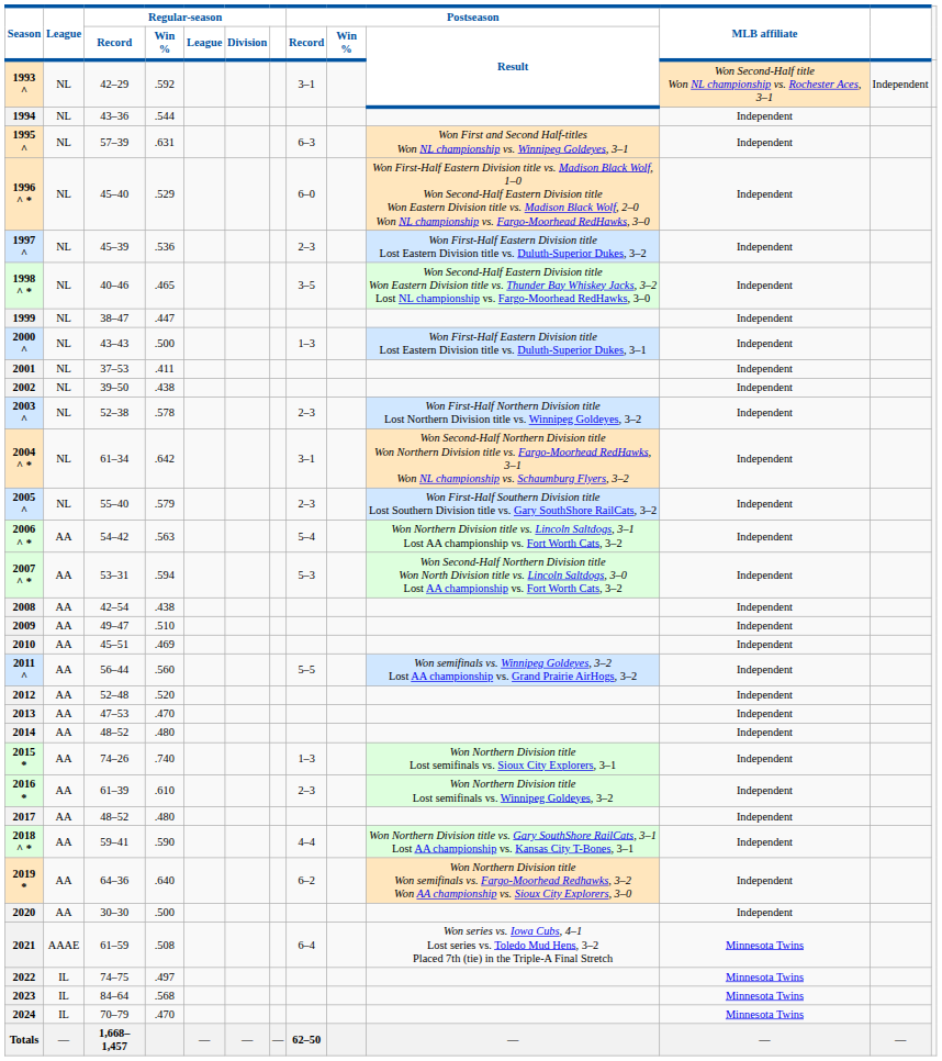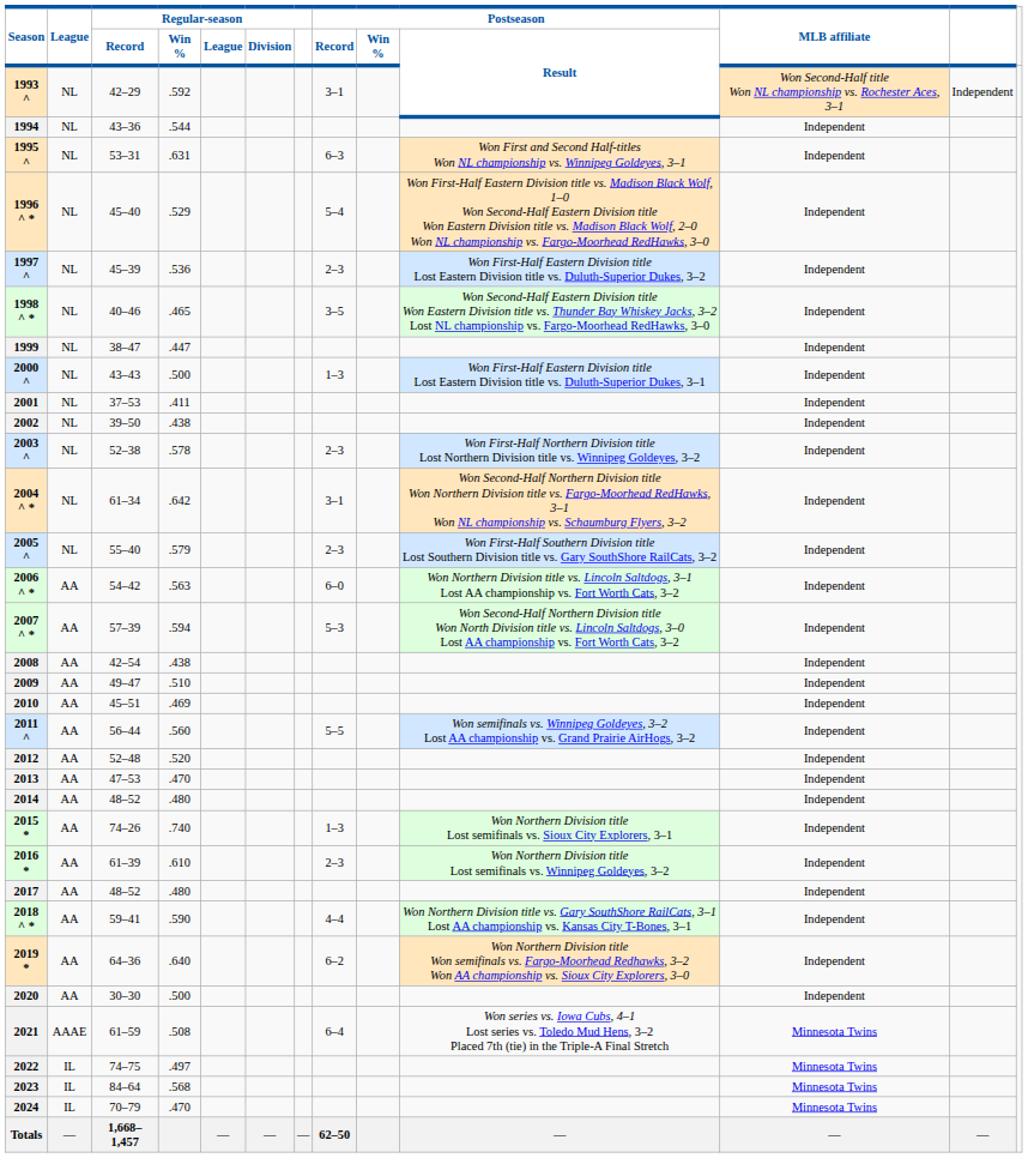 <table class="wikitable sortable plainrowheaders" style="font-size: 95%; text-align:center;">
 <tr>
 <th rowspan="2" scope="col" style="background-color:#ffffff; border-top:#0053a1 5px solid; border-bottom:#0053a1 5px solid; color:#0053a1">Season</th>
 <th rowspan="2" scope="col" style="background-color:#ffffff; border-top:#0053a1 5px solid; border-bottom:#0053a1 5px solid; color:#0053a1">League</th>
 <th colspan="5" scope="col" style="background-color:#ffffff; border-top:#0053a1 5px solid; color:#0053a1">Regular-season</th>
 <th colspan="3" scope="col" style="background-color:#ffffff; border-top:#0053a1 5px solid; color:#0053a1">Postseason</th>
 <th rowspan="2" scope="col" style="background-color:#ffffff; border-top:#0053a1 5px solid; border-bottom:#0053a1 5px solid; color:#0053a1">MLB affiliate</th>
 <th class="unsortable" rowspan="2" scope="col" style="background-color:#ffffff; border-top:#0053a1 5px solid; border-bottom:#0053a1 5px solid; color:#0053a1"></th>
 </tr>
 <tr>
 <th scope="col" style="background-color:#ffffff; border-bottom:#0053a1 5px solid; color:#0053a1">Record</th>
 <th scope="col" style="background-color:#ffffff; border-bottom:#0053a1 5px solid; color:#0053a1">Win %</th>
 <th scope="col" style="background-color:#ffffff; border-bottom:#0053a1 5px solid; color:#0053a1">League</th>
 <th scope="col" style="background-color:#ffffff; border-bottom:#0053a1 5px solid; color:#0053a1">Division</th>
 <th scope="col" style="background-color:#ffffff; border-bottom:#0053a1 5px solid; color:#0053a1"></th>
 <th scope="col" style="background-color:#ffffff; border-bottom:#0053a1 5px solid; color:#0053a1">Record</th>
 <th scope="col" style="background-color:#ffffff; border-bottom:#0053a1 5px solid; color:#0053a1">Win %</th>
 <th class="unsortable" rowspan="2" scope="col" style="background-color:#ffffff; border-bottom:#0053a1 5px solid; color:#0053a1">Result</th>
 </tr>
 <tr>
 <th scope="row" style="text-align:center; background:#FFE6BD">1993<br>^ </th>
 <td>NL</td>
 <td>42–29</td>
 <td>.592</td>
 <td></td>
 <td></td>
 <td></td>
 <td>3–1</td>
 <td></td>
 <td bgcolor="#FFE6BD"><em>Won Second-Half title</em><br><em>Won <a href='#'>NL championship</a> vs. <a href='#'>Rochester Aces</a>, 3–1</em></td>
 <td>Independent</td>
 <td></td>
 </tr>
 <tr>
 <th scope="row" style="text-align:center">1994</th>
 <td>NL</td>
 <td>43–36</td>
 <td>.544</td>
 <td></td>
 <td></td>
 <td></td>
 <td></td>
 <td></td>
 <td></td>
 <td>Independent</td>
 <td></td>
 </tr>
 <tr>
 <th scope="row" style="text-align:center; background:#FFE6BD">1995<br>^ </th>
 <td>NL</td>
-<td>57–39</td>
+<td>53–31</td>
 <td>.631</td>
 <td></td>
 <td></td>
 <td></td>
 <td>6–3</td>
 <td></td>
 <td bgcolor="#FFE6BD"><em>Won First and Second Half-titles</em><br><em>Won <a href='#'>NL championship</a> vs. <a href='#'>Winnipeg Goldeyes</a>, 3–1</em></td>
 <td>Independent</td>
 <td></td>
 </tr>
 <tr>
 <th scope="row" style="text-align:center; background:#FFE6BD">1996<br>^ * </th>
 <td>NL</td>
 <td>45–40</td>
 <td>.529</td>
 <td></td>
 <td></td>
 <td></td>
-<td>6–0</td>
+<td>5–4</td>
 <td></td>
 <td bgcolor="#FFE6BD"><em>Won First-Half Eastern Division title vs. <a href='#'>Madison Black Wolf</a>, 1–0</em><br><em>Won Second-Half Eastern Division title</em><br><em>Won Eastern Division title vs. <a href='#'>Madison Black Wolf</a>, 2–0</em><br><em>Won <a href='#'>NL championship</a> vs. <a href='#'>Fargo-Moorhead RedHawks</a>, 3–0</em></td>
 <td>Independent</td>
 <td></td>
 </tr>
 <tr>
 <th scope="row" style="text-align:center; background:#D0E7FF">1997<br>^</th>
 <td>NL</td>
 <td>45–39</td>
 <td>.536</td>
 <td></td>
 <td></td>
 <td></td>
 <td>2–3</td>
 <td></td>
 <td bgcolor="#D0E7FF"><em>Won First-Half Eastern Division title</em><br>Lost Eastern Division title vs. <a href='#'>Duluth-Superior Dukes</a>, 3–2</td>
 <td>Independent</td>
 <td></td>
 </tr>
 <tr>
 <th scope="row" style="text-align:center; background:#DDFFDD">1998<br>^ *</th>
 <td>NL</td>
 <td>40–46</td>
 <td>.465</td>
 <td></td>
 <td></td>
 <td></td>
 <td>3–5</td>
 <td></td>
 <td bgcolor="#DDFFDD"><em>Won Second-Half Eastern Division title</em><br><em>Won Eastern Division title vs. <a href='#'>Thunder Bay Whiskey Jacks</a>, 3–2</em><br>Lost <a href='#'>NL championship</a> vs. <a href='#'>Fargo-Moorhead RedHawks</a>, 3–0</td>
 <td>Independent</td>
 <td></td>
 </tr>
 <tr>
 <th scope="row" style="text-align:center">1999</th>
 <td>NL</td>
 <td>38–47</td>
 <td>.447</td>
 <td></td>
 <td></td>
 <td></td>
 <td></td>
 <td></td>
 <td></td>
 <td>Independent</td>
 <td></td>
 </tr>
 <tr>
 <th scope="row" style="text-align:center; background:#D0E7FF">2000<br>^</th>
 <td>NL</td>
 <td>43–43</td>
 <td>.500</td>
 <td></td>
 <td></td>
 <td></td>
 <td>1–3</td>
 <td></td>
 <td bgcolor="#D0E7FF"><em>Won First-Half Eastern Division title</em><br>Lost Eastern Division title vs. <a href='#'>Duluth-Superior Dukes</a>, 3–1</td>
 <td>Independent</td>
 <td></td>
 </tr>
 <tr>
 <th scope="row" style="text-align:center">2001</th>
 <td>NL</td>
 <td>37–53</td>
 <td>.411</td>
 <td></td>
 <td></td>
 <td></td>
 <td></td>
 <td></td>
 <td></td>
 <td>Independent</td>
 <td></td>
 </tr>
 <tr>
 <th scope="row" style="text-align:center">2002</th>
 <td>NL</td>
 <td>39–50</td>
 <td>.438</td>
 <td></td>
 <td></td>
 <td></td>
 <td></td>
 <td></td>
 <td></td>
 <td>Independent</td>
 <td></td>
 </tr>
 <tr>
 <th scope="row" style="text-align:center; background:#D0E7FF">2003<br>^</th>
 <td>NL</td>
 <td>52–38</td>
 <td>.578</td>
 <td></td>
 <td></td>
 <td></td>
 <td>2–3</td>
 <td></td>
 <td bgcolor="#D0E7FF"><em>Won First-Half Northern Division title</em><br>Lost Northern Division title vs. <a href='#'>Winnipeg Goldeyes</a>, 3–2</td>
 <td>Independent</td>
 <td></td>
 </tr>
 <tr>
 <th scope="row" style="text-align:center; background:#FFE6BD">2004<br>^ * </th>
 <td>NL</td>
 <td>61–34</td>
 <td>.642</td>
 <td></td>
 <td></td>
 <td></td>
 <td>3–1</td>
 <td></td>
 <td bgcolor="#FFE6BD"><em>Won Second-Half Northern Division title</em><br><em>Won Northern Division title vs. <a href='#'>Fargo-Moorhead RedHawks</a>, 3–1</em><br><em>Won <a href='#'>NL championship</a> vs. <a href='#'>Schaumburg Flyers</a>, 3–2</em></td>
 <td>Independent</td>
 <td></td>
 </tr>
 <tr>
 <th scope="row" style="text-align:center; background:#D0E7FF">2005<br>^</th>
 <td>NL</td>
 <td>55–40</td>
 <td>.579</td>
 <td></td>
 <td></td>
 <td></td>
 <td>2–3</td>
 <td></td>
 <td bgcolor="#D0E7FF"><em>Won First-Half Southern Division title</em><br>Lost Southern Division title vs. <a href='#'>Gary SouthShore RailCats</a>, 3–2</td>
 <td>Independent</td>
 <td></td>
 </tr>
 <tr>
 <th scope="row" style="text-align:center; background:#DDFFDD">2006<br>^ *</th>
 <td>AA</td>
 <td>54–42</td>
 <td>.563</td>
 <td></td>
 <td></td>
 <td></td>
-<td>5–4</td>
+<td>6–0</td>
 <td></td>
 <td bgcolor="#DDFFDD"><em>Won Northern Division title vs. <a href='#'>Lincoln Saltdogs</a>, 3–1</em><br>Lost AA championship vs. <a href='#'>Fort Worth Cats</a>, 3–2</td>
 <td>Independent</td>
 <td></td>
 </tr>
 <tr>
 <th scope="row" style="text-align:center; background:#DDFFDD">2007<br>^ *</th>
 <td>AA</td>
-<td>53–31</td>
+<td>57–39</td>
 <td>.594</td>
 <td></td>
 <td></td>
 <td></td>
 <td>5–3</td>
 <td></td>
 <td bgcolor="#DDFFDD"><em>Won Second-Half Northern Division title</em><br><em>Won North Division title vs. <a href='#'>Lincoln Saltdogs</a>, 3–0</em><br>Lost <a href='#'>AA championship</a> vs. <a href='#'>Fort Worth Cats</a>, 3–2</td>
 <td>Independent</td>
 <td></td>
 </tr>
 <tr>
 <th scope="row" style="text-align:center">2008</th>
 <td>AA</td>
 <td>42–54</td>
 <td>.438</td>
 <td></td>
 <td></td>
 <td></td>
 <td></td>
 <td></td>
 <td></td>
 <td>Independent</td>
 <td></td>
 </tr>
 <tr>
 <th scope="row" style="text-align:center">2009</th>
 <td>AA</td>
 <td>49–47</td>
 <td>.510</td>
 <td></td>
 <td></td>
 <td></td>
 <td></td>
 <td></td>
 <td></td>
 <td>Independent</td>
 <td></td>
 </tr>
 <tr>
 <th scope="row" style="text-align:center">2010</th>
 <td>AA</td>
 <td>45–51</td>
 <td>.469</td>
 <td></td>
 <td></td>
 <td></td>
 <td></td>
 <td></td>
 <td></td>
 <td>Independent</td>
 <td></td>
 </tr>
 <tr>
 <th scope="row" style="text-align:center; background:#D0E7FF">2011<br>^</th>
 <td>AA</td>
 <td>56–44</td>
 <td>.560</td>
 <td></td>
 <td></td>
 <td></td>
 <td>5–5</td>
 <td></td>
 <td bgcolor="#D0E7FF"><em>Won semifinals vs. <a href='#'>Winnipeg Goldeyes</a>, 3–2</em><br>Lost <a href='#'>AA championship</a> vs. <a href='#'>Grand Prairie AirHogs</a>, 3–2</td>
 <td>Independent</td>
 <td></td>
 </tr>
 <tr>
 <th scope="row" style="text-align:center">2012</th>
 <td>AA</td>
 <td>52–48</td>
 <td>.520</td>
 <td></td>
 <td></td>
 <td></td>
 <td></td>
 <td></td>
 <td></td>
 <td>Independent</td>
 <td></td>
 </tr>
 <tr>
 <th scope="row" style="text-align:center">2013</th>
 <td>AA</td>
 <td>47–53</td>
 <td>.470</td>
 <td></td>
 <td></td>
 <td></td>
 <td></td>
 <td></td>
 <td></td>
 <td>Independent</td>
 <td></td>
 </tr>
 <tr>
 <th scope="row" style="text-align:center">2014</th>
 <td>AA</td>
 <td>48–52</td>
 <td>.480</td>
 <td></td>
 <td></td>
 <td></td>
 <td></td>
 <td></td>
 <td></td>
 <td>Independent</td>
 <td></td>
 </tr>
 <tr>
 <th scope="row" style="text-align:center; background:#DDFFDD">2015<br>*</th>
 <td>AA</td>
 <td>74–26</td>
 <td>.740</td>
 <td></td>
 <td></td>
 <td></td>
 <td>1–3</td>
 <td></td>
 <td bgcolor="#DDFFDD"><em>Won Northern Division title</em><br>Lost semifinals vs. <a href='#'>Sioux City Explorers</a>, 3–1</td>
 <td>Independent</td>
 <td></td>
 </tr>
 <tr>
 <th scope="row" style="text-align:center; background:#DDFFDD">2016<br>*</th>
 <td>AA</td>
 <td>61–39</td>
 <td>.610</td>
 <td></td>
 <td></td>
 <td></td>
 <td>2–3</td>
 <td></td>
 <td bgcolor="#DDFFDD"><em>Won Northern Division title</em><br>Lost semifinals vs. <a href='#'>Winnipeg Goldeyes</a>, 3–2</td>
 <td>Independent</td>
 <td></td>
 </tr>
 <tr>
 <th scope="row" style="text-align:center">2017</th>
 <td>AA</td>
 <td>48–52</td>
 <td>.480</td>
 <td></td>
 <td></td>
 <td></td>
 <td></td>
 <td></td>
 <td></td>
 <td>Independent</td>
 <td></td>
 </tr>
 <tr>
 <th scope="row" style="text-align:center; background:#DDFFDD">2018<br>^ *</th>
 <td>AA</td>
 <td>59–41</td>
 <td>.590</td>
 <td></td>
 <td></td>
 <td></td>
 <td>4–4</td>
 <td></td>
 <td bgcolor="#DDFFDD"><em>Won Northern Division title vs. <a href='#'>Gary SouthShore RailCats</a>, 3–1</em><br>Lost <a href='#'>AA championship</a> vs. <a href='#'>Kansas City T-Bones</a>, 3–1</td>
 <td>Independent</td>
 <td></td>
 </tr>
 <tr>
 <th scope="row" style="text-align:center; background:#FFE6BD">2019<br>* </th>
 <td>AA</td>
 <td>64–36</td>
 <td>.640</td>
 <td></td>
 <td></td>
 <td></td>
 <td>6–2</td>
 <td></td>
 <td bgcolor="#FFE6BD"><em>Won Northern Division title</em><br><em>Won semifinals vs. <a href='#'>Fargo-Moorhead Redhawks</a>, 3–2</em><br><em>Won <a href='#'>AA championship</a> vs. <a href='#'>Sioux City Explorers</a>, 3–0</em></td>
 <td>Independent</td>
 <td></td>
 </tr>
 <tr>
 <th scope="row" style="text-align:center">2020</th>
 <td>AA</td>
 <td>30–30</td>
 <td>.500</td>
 <td></td>
 <td></td>
 <td></td>
 <td></td>
 <td></td>
 <td></td>
 <td>Independent</td>
 <td></td>
 </tr>
 <tr>
 <th scope="row" style="text-align:center">2021</th>
 <td>AAAE</td>
 <td>61–59</td>
 <td>.508</td>
 <td></td>
 <td></td>
 <td></td>
 <td>6–4</td>
 <td></td>
 <td><em>Won series vs. <a href='#'>Iowa Cubs</a>, 4–1</em><br>Lost series vs. <a href='#'>Toledo Mud Hens</a>, 3–2<br>Placed 7th (tie) in the Triple-A Final Stretch</td>
 <td><a href='#'>Minnesota Twins</a></td>
 <td></td>
 </tr>
 <tr>
 <th scope="row" style="text-align:center">2022</th>
 <td>IL</td>
 <td>74–75</td>
 <td>.497</td>
 <td></td>
 <td></td>
 <td></td>
 <td></td>
 <td></td>
 <td></td>
 <td><a href='#'>Minnesota Twins</a></td>
 <td></td>
 </tr>
 <tr>
 <th scope="row" style="text-align:center">2023</th>
 <td>IL</td>
 <td>84–64</td>
 <td>.568</td>
 <td></td>
 <td></td>
 <td></td>
 <td></td>
 <td></td>
 <td></td>
 <td><a href='#'>Minnesota Twins</a></td>
 <td></td>
 </tr>
 <tr>
 <th scope="row" style="text-align:center">2024</th>
 <td>IL</td>
 <td>70–79</td>
 <td>.470</td>
 <td></td>
 <td></td>
 <td></td>
 <td></td>
 <td></td>
 <td></td>
 <td><a href='#'>Minnesota Twins</a></td>
 <td></td>
 </tr>
 <tr class="sortbottom">
 <th scope="row" style="text-align:center"><strong>Totals</strong></th>
 <th>—</th>
 <th>1,668–1,457</th>
 <th></th>
 <th>—</th>
 <th>—</th>
 <th>—</th>
 <th>62–50</th>
 <th></th>
 <th>—</th>
 <th>—</th>
 <th>—</th>
 </tr>
 </table>
